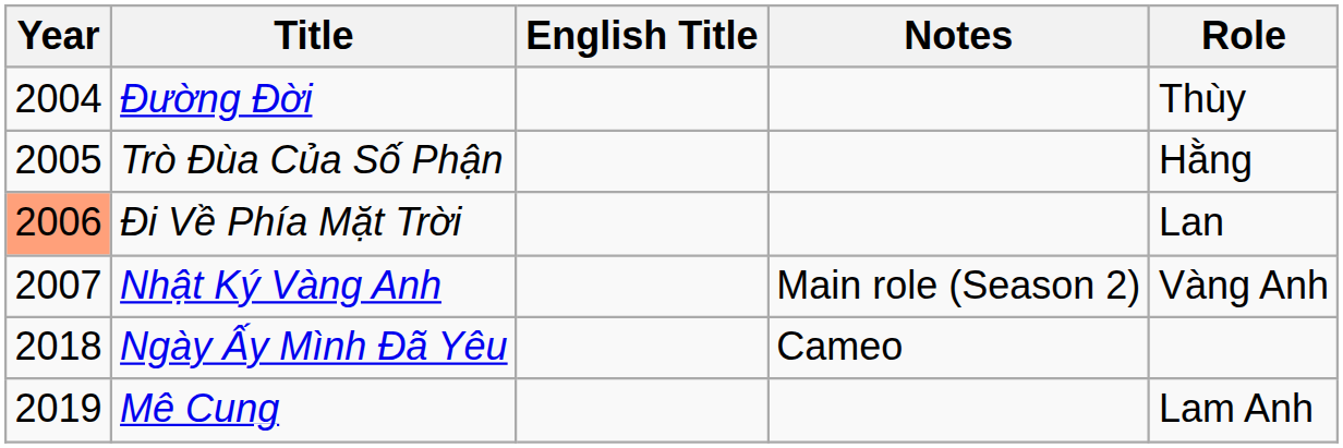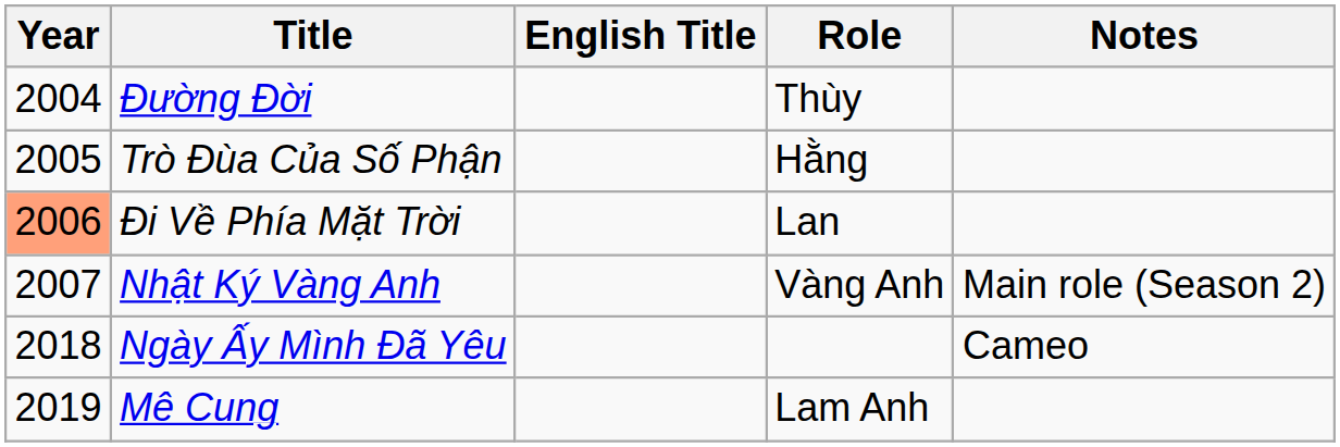 <table class="wikitable">
 <tr>
 <th>Year</th>
 <th>Title</th>
 <th>English Title</th>
+<th>Role</th>
 <th>Notes</th>
-<th>Role</th>
 </tr>
 <tr>
 <td>2004</td>
 <td><em><a href='#'>Đường Đời</a></em></td>
 <td></td>
+<td>Thùy</td>
 <td></td>
-<td>Thùy</td>
 </tr>
 <tr>
 <td>2005</td>
 <td><em>Trò Đùa Của Số Phận</em></td>
 <td></td>
+<td>Hằng</td>
 <td></td>
-<td>Hằng</td>
 </tr>
 <tr>
 <td style="background: lightsalmon;">2006</td>
 <td><em>Đi Về Phía Mặt Trời</em></td>
 <td></td>
+<td>Lan</td>
 <td></td>
-<td>Lan</td>
 </tr>
 <tr>
 <td>2007</td>
 <td><em><a href='#'>Nhật Ký Vàng Anh</a></em></td>
 <td></td>
+<td>Vàng Anh</td>
 <td>Main role (Season 2)</td>
-<td>Vàng Anh</td>
 </tr>
 <tr>
 <td>2018</td>
 <td><em><a href='#'>Ngày Ấy Mình Đã Yêu</a></em></td>
 <td></td>
+<td></td>
 <td>Cameo</td>
-<td></td>
 </tr>
 <tr>
 <td>2019</td>
 <td><em><a href='#'>Mê Cung</a></em></td>
 <td></td>
+<td>Lam Anh</td>
 <td></td>
-<td>Lam Anh</td>
 </tr>
 </table>
